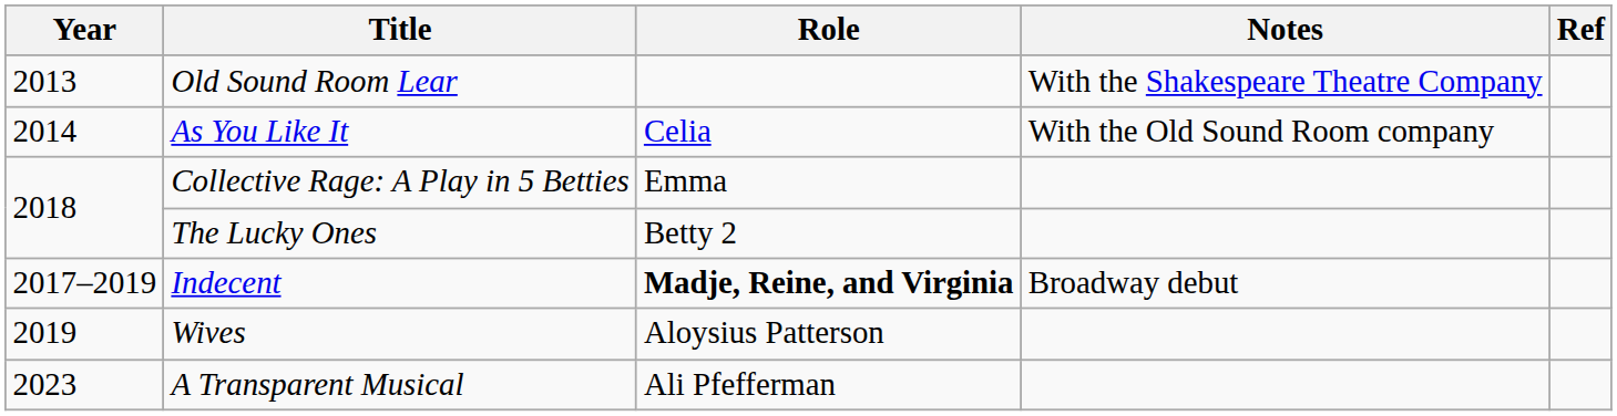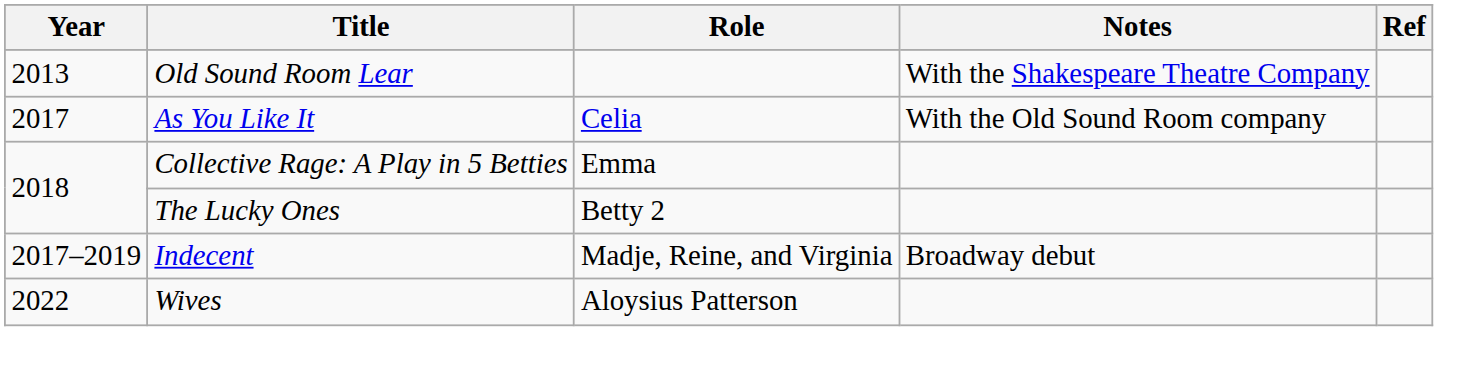 <table class="wikitable sortable">
 <tr>
 <th>Year</th>
 <th>Title</th>
 <th>Role</th>
 <th class="unsortable">Notes</th>
 <th class="unsortable">Ref</th>
 </tr>
 <tr>
 <td>2013</td>
 <td><em>Old Sound Room <a href='#'>Lear</a></em></td>
 <td></td>
 <td>With the <a href='#'>Shakespeare Theatre Company</a></td>
 <td></td>
 </tr>
 <tr>
-<td>2014</td>
+<td>2017</td>
 <td><em><a href='#'>As You Like It</a></em></td>
 <td><a href='#'>Celia</a></td>
 <td>With the Old Sound Room company</td>
 <td></td>
 </tr>
 <tr>
 <td rowspan="2">2018</td>
 <td><em>Collective Rage: A Play in 5 Betties</em></td>
 <td>Emma</td>
 <td></td>
 <td></td>
 </tr>
 <tr>
 <td><em>The Lucky Ones</em></td>
 <td>Betty 2</td>
 <td></td>
 <td></td>
 </tr>
 <tr>
 <td>2017–2019</td>
 <td><em><a href='#'>Indecent</a></em></td>
-<td><strong>Madje, Reine, and Virginia</strong></td>
+<td>Madje, Reine, and Virginia</td>
 <td>Broadway debut</td>
 <td></td>
 </tr>
 <tr>
-<td>2019</td>
+<td>2022</td>
 <td><em>Wives</em></td>
 <td>Aloysius Patterson</td>
 <td></td>
 <td></td>
 </tr>
-<tr>
-<td>2023</td>
-<td><em>A Transparent Musical</em></td>
-<td>Ali Pfefferman</td>
-<td></td>
-<td></td>
-</tr>
 </table>
